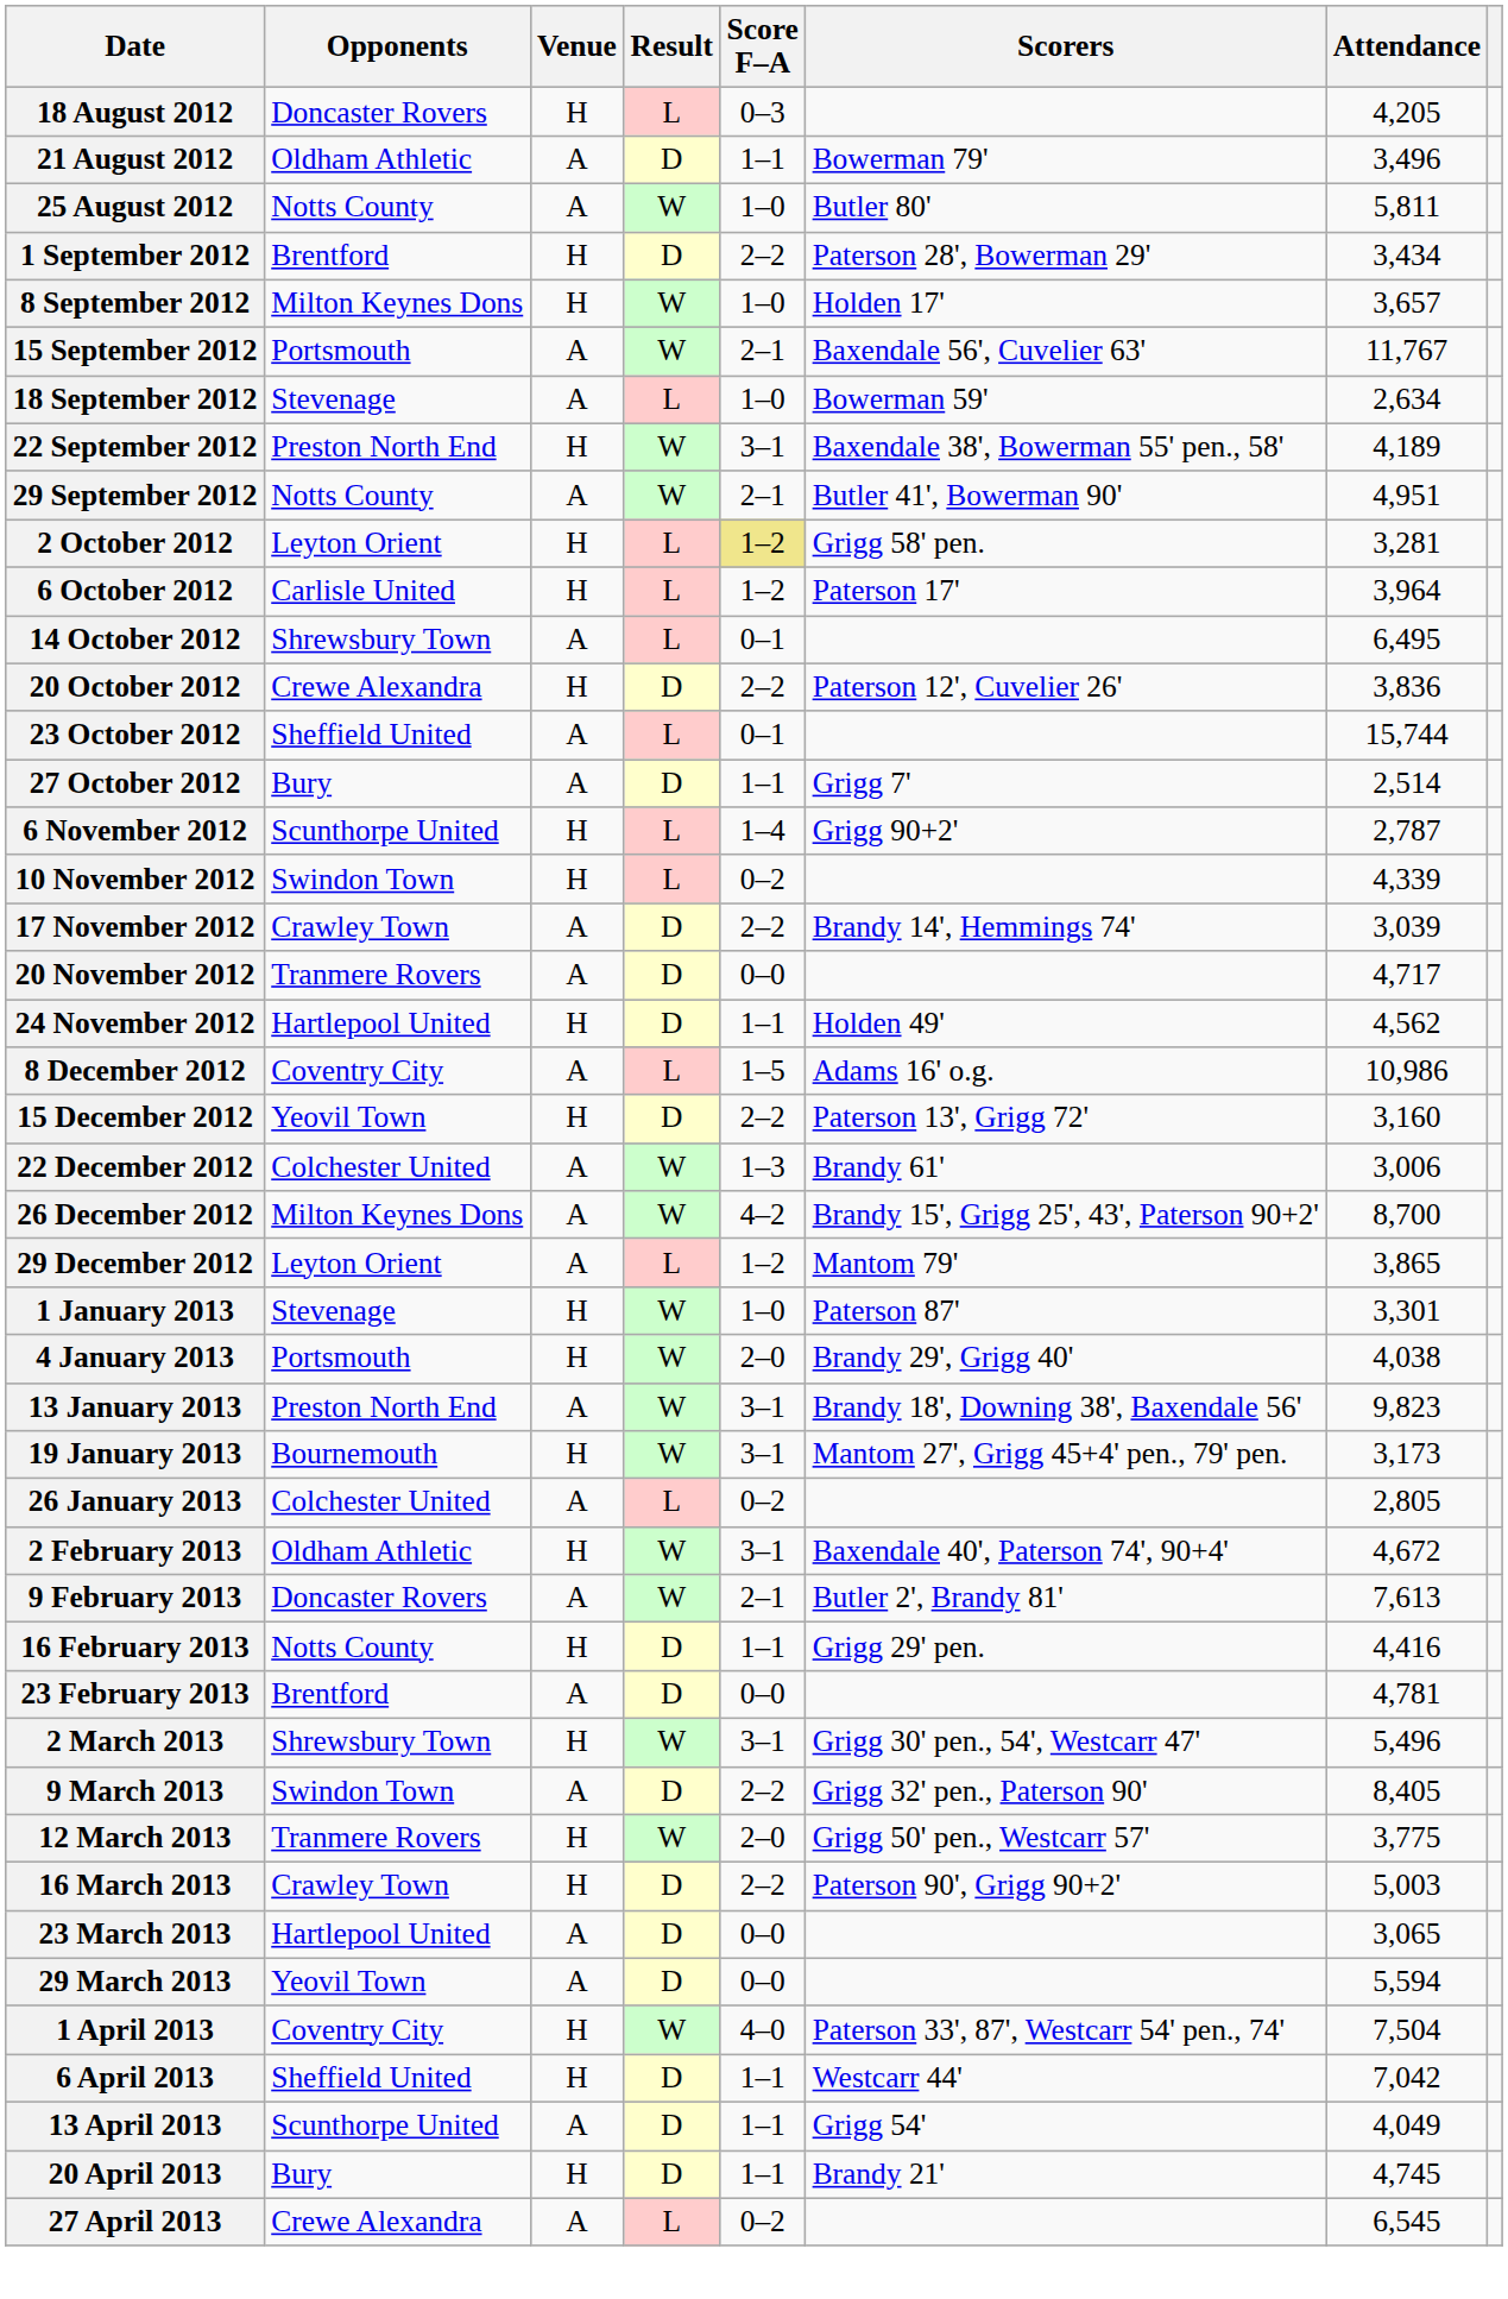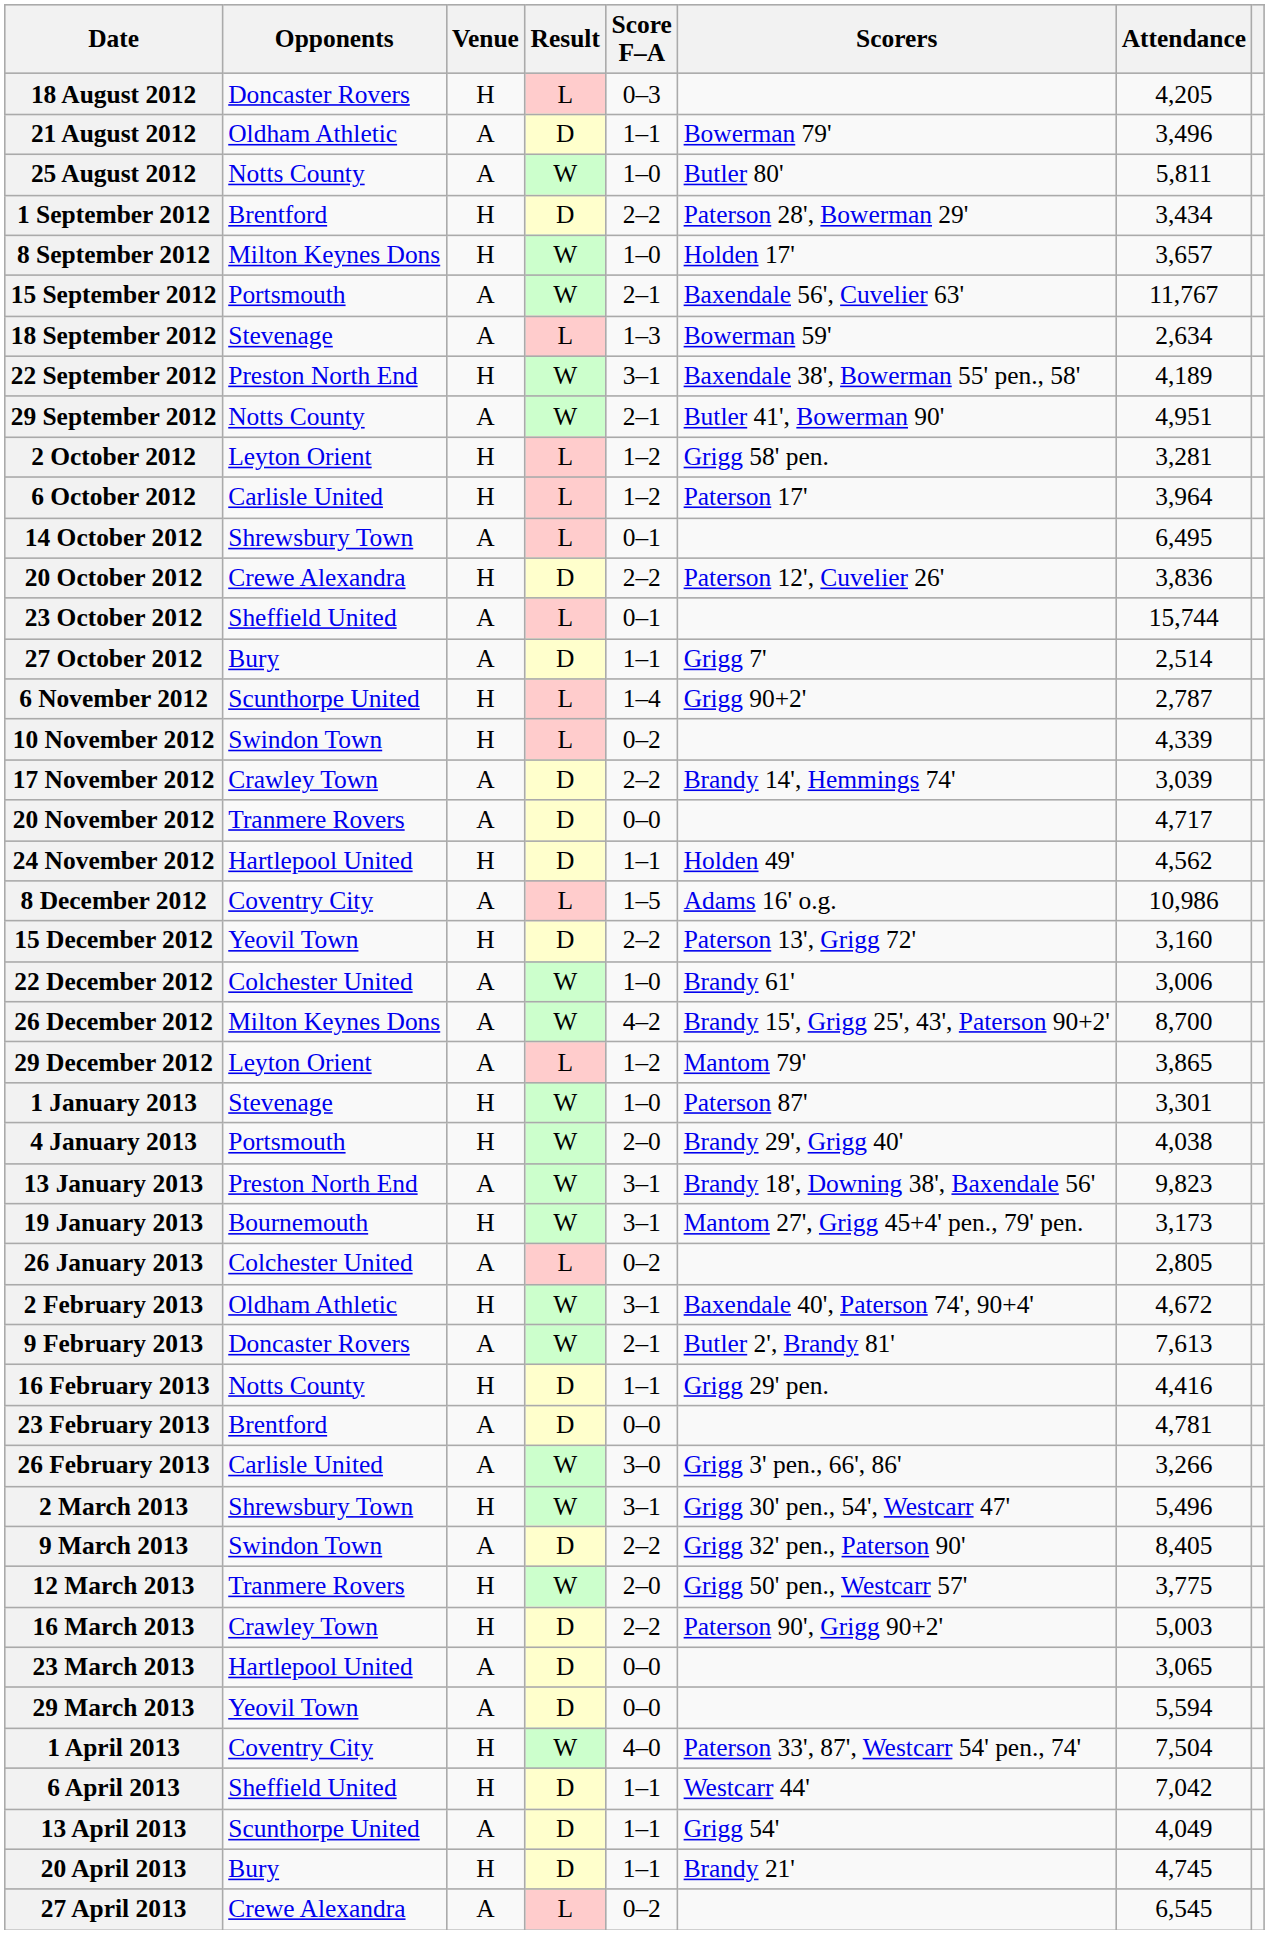 <table class="wikitable plainrowheaders sortable" style="text-align:center">
 <tr>
 <th scope="col">Date</th>
 <th scope="col">Opponents</th>
 <th scope="col">Venue</th>
 <th scope="col">Result</th>
 <th scope="col">Score<br>F–A</th>
 <th scope="col" class="unsortable">Scorers</th>
 <th scope="col">Attendance</th>
 <th scope="col" class="unsortable"></th>
 </tr>
 <tr>
 <th scope=row>18 August 2012</th>
 <td align=left><a href='#'>Doncaster Rovers</a></td>
 <td>H</td>
 <td bgcolor="#FFCCCC">L</td>
 <td>0–3</td>
 <td></td>
 <td>4,205</td>
 <td></td>
 </tr>
 <tr>
 <th scope=row>21 August 2012</th>
 <td align=left><a href='#'>Oldham Athletic</a></td>
 <td>A</td>
 <td bgcolor="#FFFFCC">D</td>
 <td>1–1</td>
 <td align=left><a href='#'>Bowerman</a> 79'</td>
 <td>3,496</td>
 <td></td>
 </tr>
 <tr>
 <th scope=row>25 August 2012</th>
 <td align=left><a href='#'>Notts County</a></td>
 <td>A</td>
 <td bgcolor="#CCFFCC">W</td>
 <td>1–0</td>
 <td align=left><a href='#'>Butler</a> 80'</td>
 <td>5,811</td>
 <td></td>
 </tr>
 <tr>
 <th scope=row>1 September 2012</th>
 <td align=left><a href='#'>Brentford</a></td>
 <td>H</td>
 <td bgcolor="#FFFFCC">D</td>
 <td>2–2</td>
 <td align=left><a href='#'>Paterson</a> 28', <a href='#'>Bowerman</a> 29'</td>
 <td>3,434</td>
 <td></td>
 </tr>
 <tr>
 <th scope=row>8 September 2012</th>
 <td align=left><a href='#'>Milton Keynes Dons</a></td>
 <td>H</td>
 <td bgcolor="#CCFFCC">W</td>
 <td>1–0</td>
 <td align=left><a href='#'>Holden</a> 17'</td>
 <td>3,657</td>
 <td></td>
 </tr>
 <tr>
 <th scope=row>15 September 2012</th>
 <td align=left><a href='#'>Portsmouth</a></td>
 <td>A</td>
 <td bgcolor="#CCFFCC">W</td>
 <td>2–1</td>
 <td align=left><a href='#'>Baxendale</a> 56', <a href='#'>Cuvelier</a> 63'</td>
 <td>11,767</td>
 <td></td>
 </tr>
 <tr>
 <th scope=row>18 September 2012</th>
 <td align=left><a href='#'>Stevenage</a></td>
 <td>A</td>
 <td bgcolor="#FFCCCC">L</td>
-<td>1–0</td>
+<td>1–3</td>
 <td align=left><a href='#'>Bowerman</a> 59'</td>
 <td>2,634</td>
 <td></td>
 </tr>
 <tr>
 <th scope=row>22 September 2012</th>
 <td align=left><a href='#'>Preston North End</a></td>
 <td>H</td>
 <td bgcolor="#CCFFCC">W</td>
 <td>3–1</td>
 <td align=left><a href='#'>Baxendale</a> 38', <a href='#'>Bowerman</a> 55' pen., 58'</td>
 <td>4,189</td>
 <td></td>
 </tr>
 <tr>
 <th scope=row>29 September 2012</th>
 <td align=left><a href='#'>Notts County</a></td>
 <td>A</td>
 <td bgcolor="#CCFFCC">W</td>
 <td>2–1</td>
 <td align=left><a href='#'>Butler</a> 41', <a href='#'>Bowerman</a> 90'</td>
 <td>4,951</td>
 <td></td>
 </tr>
 <tr>
 <th scope=row>2 October 2012</th>
 <td align=left><a href='#'>Leyton Orient</a></td>
 <td>H</td>
 <td bgcolor="#FFCCCC">L</td>
-<td style="background: khaki;">1–2</td>
+<td>1–2</td>
 <td align=left><a href='#'>Grigg</a> 58' pen.</td>
 <td>3,281</td>
 <td></td>
 </tr>
 <tr>
 <th scope=row>6 October 2012</th>
 <td align=left><a href='#'>Carlisle United</a></td>
 <td>H</td>
 <td bgcolor="#FFCCCC">L</td>
 <td>1–2</td>
 <td align=left><a href='#'>Paterson</a> 17'</td>
 <td>3,964</td>
 <td></td>
 </tr>
 <tr>
 <th scope=row>14 October 2012</th>
 <td align=left><a href='#'>Shrewsbury Town</a></td>
 <td>A</td>
 <td bgcolor="#FFCCCC">L</td>
 <td>0–1</td>
 <td></td>
 <td>6,495</td>
 <td></td>
 </tr>
 <tr>
 <th scope=row>20 October 2012</th>
 <td align=left><a href='#'>Crewe Alexandra</a></td>
 <td>H</td>
 <td bgcolor="#FFFFCC">D</td>
 <td>2–2</td>
 <td align=left><a href='#'>Paterson</a> 12', <a href='#'>Cuvelier</a> 26'</td>
 <td>3,836</td>
 <td></td>
 </tr>
 <tr>
 <th scope=row>23 October 2012</th>
 <td align=left><a href='#'>Sheffield United</a></td>
 <td>A</td>
 <td bgcolor="#FFCCCC">L</td>
 <td>0–1</td>
 <td></td>
 <td>15,744</td>
 <td></td>
 </tr>
 <tr>
 <th scope=row>27 October 2012</th>
 <td align=left><a href='#'>Bury</a></td>
 <td>A</td>
 <td bgcolor="#FFFFCC">D</td>
 <td>1–1</td>
 <td align=left><a href='#'>Grigg</a> 7'</td>
 <td>2,514</td>
 <td></td>
 </tr>
 <tr>
 <th scope=row>6 November 2012</th>
 <td align=left><a href='#'>Scunthorpe United</a></td>
 <td>H</td>
 <td bgcolor="#FFCCCC">L</td>
 <td>1–4</td>
 <td align=left><a href='#'>Grigg</a> 90+2'</td>
 <td>2,787</td>
 <td></td>
 </tr>
 <tr>
 <th scope=row>10 November 2012</th>
 <td align=left><a href='#'>Swindon Town</a></td>
 <td>H</td>
 <td bgcolor="#FFCCCC">L</td>
 <td>0–2</td>
 <td></td>
 <td>4,339</td>
 <td></td>
 </tr>
 <tr>
 <th scope=row>17 November 2012</th>
 <td align=left><a href='#'>Crawley Town</a></td>
 <td>A</td>
 <td bgcolor="#FFFFCC">D</td>
 <td>2–2</td>
 <td align=left><a href='#'>Brandy</a> 14', <a href='#'>Hemmings</a> 74'</td>
 <td>3,039</td>
 <td></td>
 </tr>
 <tr>
 <th scope=row>20 November 2012</th>
 <td align=left><a href='#'>Tranmere Rovers</a></td>
 <td>A</td>
 <td bgcolor="#FFFFCC">D</td>
 <td>0–0</td>
 <td></td>
 <td>4,717</td>
 <td></td>
 </tr>
 <tr>
 <th scope=row>24 November 2012</th>
 <td align=left><a href='#'>Hartlepool United</a></td>
 <td>H</td>
 <td bgcolor="#FFFFCC">D</td>
 <td>1–1</td>
 <td align=left><a href='#'>Holden</a> 49'</td>
 <td>4,562</td>
 <td></td>
 </tr>
 <tr>
 <th scope=row>8 December 2012</th>
 <td align=left><a href='#'>Coventry City</a></td>
 <td>A</td>
 <td bgcolor="#FFCCCC">L</td>
 <td>1–5</td>
 <td align=left><a href='#'>Adams</a> 16' o.g.</td>
 <td>10,986</td>
 <td></td>
 </tr>
 <tr>
 <th scope=row>15 December 2012</th>
 <td align=left><a href='#'>Yeovil Town</a></td>
 <td>H</td>
 <td bgcolor="#FFFFCC">D</td>
 <td>2–2</td>
 <td align=left><a href='#'>Paterson</a> 13', <a href='#'>Grigg</a> 72'</td>
 <td>3,160</td>
 <td></td>
 </tr>
 <tr>
 <th scope=row>22 December 2012</th>
 <td align=left><a href='#'>Colchester United</a></td>
 <td>A</td>
 <td bgcolor="#CCFFCC">W</td>
-<td>1–3</td>
+<td>1–0</td>
 <td align=left><a href='#'>Brandy</a> 61'</td>
 <td>3,006</td>
 <td></td>
 </tr>
 <tr>
 <th scope=row>26 December 2012</th>
 <td align=left><a href='#'>Milton Keynes Dons</a></td>
 <td>A</td>
 <td bgcolor="#CCFFCC">W</td>
 <td>4–2</td>
 <td align=left><a href='#'>Brandy</a> 15', <a href='#'>Grigg</a> 25', 43', <a href='#'>Paterson</a> 90+2'</td>
 <td>8,700</td>
 <td></td>
 </tr>
 <tr>
 <th scope=row>29 December 2012</th>
 <td align=left><a href='#'>Leyton Orient</a></td>
 <td>A</td>
 <td bgcolor="#FFCCCC">L</td>
 <td>1–2</td>
 <td align=left><a href='#'>Mantom</a> 79'</td>
 <td>3,865</td>
 <td></td>
 </tr>
 <tr>
 <th scope=row>1 January 2013</th>
 <td align=left><a href='#'>Stevenage</a></td>
 <td>H</td>
 <td bgcolor="#CCFFCC">W</td>
 <td>1–0</td>
 <td align=left><a href='#'>Paterson</a> 87'</td>
 <td>3,301</td>
 <td></td>
 </tr>
 <tr>
 <th scope=row>4 January 2013</th>
 <td align=left><a href='#'>Portsmouth</a></td>
 <td>H</td>
 <td bgcolor="#CCFFCC">W</td>
 <td>2–0</td>
 <td align=left><a href='#'>Brandy</a> 29', <a href='#'>Grigg</a> 40'</td>
 <td>4,038</td>
 <td></td>
 </tr>
 <tr>
 <th scope=row>13 January 2013</th>
 <td align=left><a href='#'>Preston North End</a></td>
 <td>A</td>
 <td bgcolor="#CCFFCC">W</td>
 <td>3–1</td>
 <td align=left><a href='#'>Brandy</a> 18', <a href='#'>Downing</a> 38', <a href='#'>Baxendale</a> 56'</td>
 <td>9,823</td>
 <td></td>
 </tr>
 <tr>
 <th scope=row>19 January 2013</th>
 <td align=left><a href='#'>Bournemouth</a></td>
 <td>H</td>
 <td bgcolor="#CCFFCC">W</td>
 <td>3–1</td>
 <td align=left><a href='#'>Mantom</a> 27', <a href='#'>Grigg</a> 45+4' pen., 79' pen.</td>
 <td>3,173</td>
 <td></td>
 </tr>
 <tr>
 <th scope=row>26 January 2013</th>
 <td align=left><a href='#'>Colchester United</a></td>
 <td>A</td>
 <td bgcolor="#FFCCCC">L</td>
 <td>0–2</td>
 <td></td>
 <td>2,805</td>
 <td></td>
 </tr>
 <tr>
 <th scope=row>2 February 2013</th>
 <td align=left><a href='#'>Oldham Athletic</a></td>
 <td>H</td>
 <td bgcolor="#CCFFCC">W</td>
 <td>3–1</td>
 <td align=left><a href='#'>Baxendale</a> 40', <a href='#'>Paterson</a> 74', 90+4'</td>
 <td>4,672</td>
 <td></td>
 </tr>
 <tr>
 <th scope=row>9 February 2013</th>
 <td align=left><a href='#'>Doncaster Rovers</a></td>
 <td>A</td>
 <td bgcolor="#CCFFCC">W</td>
 <td>2–1</td>
 <td align=left><a href='#'>Butler</a> 2', <a href='#'>Brandy</a> 81'</td>
 <td>7,613</td>
 <td></td>
 </tr>
 <tr>
 <th scope=row>16 February 2013</th>
 <td align=left><a href='#'>Notts County</a></td>
 <td>H</td>
 <td bgcolor="#FFFFCC">D</td>
 <td>1–1</td>
 <td align=left><a href='#'>Grigg</a> 29' pen.</td>
 <td>4,416</td>
 <td></td>
 </tr>
 <tr>
 <th scope=row>23 February 2013</th>
 <td align=left><a href='#'>Brentford</a></td>
 <td>A</td>
 <td bgcolor="#FFFFCC">D</td>
 <td>0–0</td>
 <td></td>
 <td>4,781</td>
 <td></td>
 </tr>
 <tr>
+<th scope=row>26 February 2013</th>
+<td align=left><a href='#'>Carlisle United</a></td>
+<td>A</td>
+<td bgcolor="#CCFFCC">W</td>
+<td>3–0</td>
+<td align=left><a href='#'>Grigg</a> 3' pen., 66', 86'</td>
+<td>3,266</td>
+<td></td>
+</tr>
+<tr>
 <th scope=row>2 March 2013</th>
 <td align=left><a href='#'>Shrewsbury Town</a></td>
 <td>H</td>
 <td bgcolor="#CCFFCC">W</td>
 <td>3–1</td>
 <td align=left><a href='#'>Grigg</a> 30' pen., 54', <a href='#'>Westcarr</a> 47'</td>
 <td>5,496</td>
 <td></td>
 </tr>
 <tr>
 <th scope=row>9 March 2013</th>
 <td align=left><a href='#'>Swindon Town</a></td>
 <td>A</td>
 <td bgcolor="#FFFFCC">D</td>
 <td>2–2</td>
 <td align=left><a href='#'>Grigg</a> 32' pen., <a href='#'>Paterson</a> 90'</td>
 <td>8,405</td>
 <td></td>
 </tr>
 <tr>
 <th scope=row>12 March 2013</th>
 <td align=left><a href='#'>Tranmere Rovers</a></td>
 <td>H</td>
 <td bgcolor="#CCFFCC">W</td>
 <td>2–0</td>
 <td align=left><a href='#'>Grigg</a> 50' pen., <a href='#'>Westcarr</a> 57'</td>
 <td>3,775</td>
 <td></td>
 </tr>
 <tr>
 <th scope=row>16 March 2013</th>
 <td align=left><a href='#'>Crawley Town</a></td>
 <td>H</td>
 <td bgcolor="#FFFFCC">D</td>
 <td>2–2</td>
 <td align=left><a href='#'>Paterson</a> 90', <a href='#'>Grigg</a> 90+2'</td>
 <td>5,003</td>
 <td></td>
 </tr>
 <tr>
 <th scope=row>23 March 2013</th>
 <td align=left><a href='#'>Hartlepool United</a></td>
 <td>A</td>
 <td bgcolor="#FFFFCC">D</td>
 <td>0–0</td>
 <td></td>
 <td>3,065</td>
 <td></td>
 </tr>
 <tr>
 <th scope=row>29 March 2013</th>
 <td align=left><a href='#'>Yeovil Town</a></td>
 <td>A</td>
 <td bgcolor="#FFFFCC">D</td>
 <td>0–0</td>
 <td></td>
 <td>5,594</td>
 <td></td>
 </tr>
 <tr>
 <th scope=row>1 April 2013</th>
 <td align=left><a href='#'>Coventry City</a></td>
 <td>H</td>
 <td bgcolor="#CCFFCC">W</td>
 <td>4–0</td>
 <td align=left><a href='#'>Paterson</a> 33', 87', <a href='#'>Westcarr</a> 54' pen., 74'</td>
 <td>7,504</td>
 <td></td>
 </tr>
 <tr>
 <th scope=row>6 April 2013</th>
 <td align=left><a href='#'>Sheffield United</a></td>
 <td>H</td>
 <td bgcolor="#FFFFCC">D</td>
 <td>1–1</td>
 <td align=left><a href='#'>Westcarr</a> 44'</td>
 <td>7,042</td>
 <td></td>
 </tr>
 <tr>
 <th scope=row>13 April 2013</th>
 <td align=left><a href='#'>Scunthorpe United</a></td>
 <td>A</td>
 <td bgcolor="#FFFFCC">D</td>
 <td>1–1</td>
 <td align=left><a href='#'>Grigg</a> 54'</td>
 <td>4,049</td>
 <td></td>
 </tr>
 <tr>
 <th scope=row>20 April 2013</th>
 <td align=left><a href='#'>Bury</a></td>
 <td>H</td>
 <td bgcolor="#FFFFCC">D</td>
 <td>1–1</td>
 <td align=left><a href='#'>Brandy</a> 21'</td>
 <td>4,745</td>
 <td></td>
 </tr>
 <tr>
 <th scope=row>27 April 2013</th>
 <td align=left><a href='#'>Crewe Alexandra</a></td>
 <td>A</td>
 <td bgcolor="#FFCCCC">L</td>
 <td>0–2</td>
 <td></td>
 <td>6,545</td>
 <td></td>
 </tr>
 </table>
